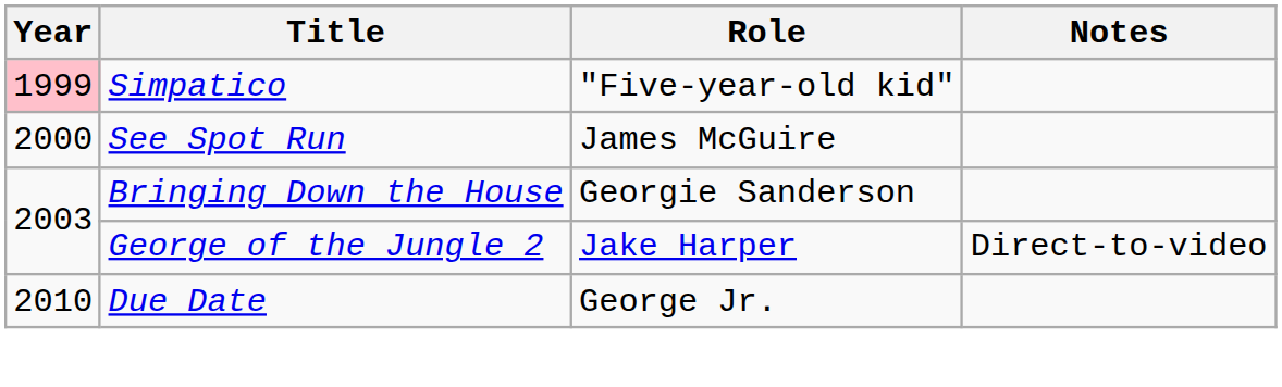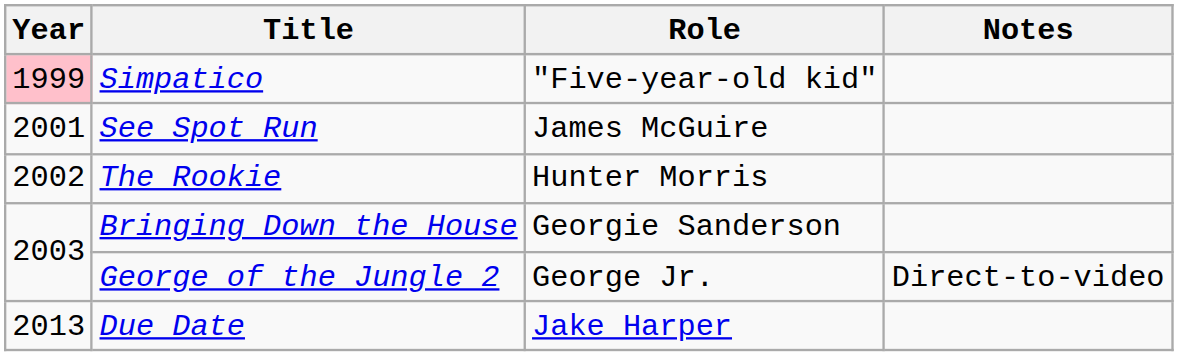 <table class="wikitable sortable">
 <tr style="background:#ccc;">
 <th>Year</th>
 <th>Title</th>
 <th>Role</th>
 <th>Notes</th>
 </tr>
 <tr>
 <td style="background: pink;">1999</td>
 <td><em><a href='#'>Simpatico</a></em></td>
 <td>"Five-year-old kid"</td>
 <td></td>
 </tr>
 <tr>
-<td>2000</td>
+<td>2001</td>
 <td><em><a href='#'>See Spot Run</a></em></td>
 <td>James McGuire</td>
+<td></td>
+</tr>
+<tr>
+<td>2002</td>
+<td><em><a href='#'>The Rookie</a></em></td>
+<td>Hunter Morris</td>
 <td></td>
 </tr>
 <tr>
 <td rowspan="2">2003</td>
 <td><em><a href='#'>Bringing Down the House</a></em></td>
 <td>Georgie Sanderson</td>
 <td></td>
 </tr>
 <tr>
 <td><em><a href='#'>George of the Jungle 2</a></em></td>
-<td><a href='#'>Jake Harper</a></td>
+<td>George Jr.</td>
 <td>Direct-to-video</td>
 </tr>
 <tr>
-<td>2010</td>
+<td>2013</td>
 <td><em><a href='#'>Due Date</a></em></td>
-<td>George Jr.</td>
+<td><a href='#'>Jake Harper</a></td>
 <td></td>
 </tr>
 </table>
